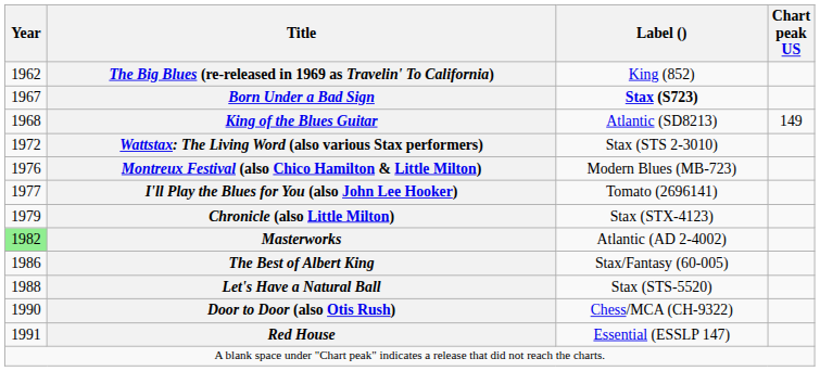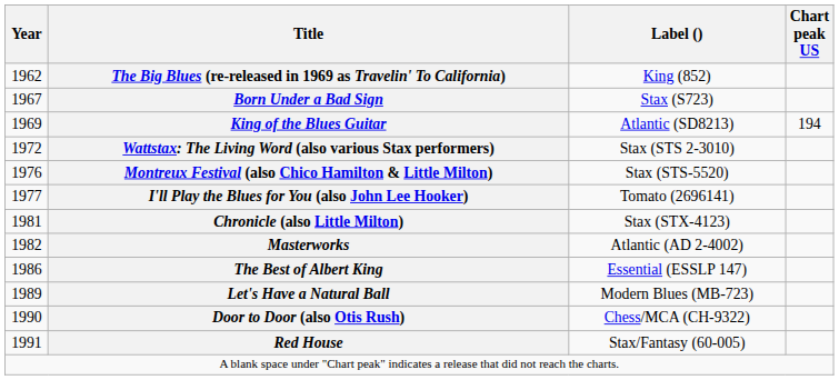 <table class="wikitable plainrowheaders" style="text-align:center;">
 <tr>
 <th scope="col" width=5%>Year</th>
 <th scope="col" width=60%>Title</th>
 <th scope="col" width=25%>Label ()</th>
 <th scope="col" width=5%>Chart<br>peak<br><a href='#'>US</a></th>
 </tr>
 <tr>
 <td>1962</td>
 <th scope="row"><em><a href='#'>The Big Blues</a></em> (re-released in 1969 as <em>Travelin' To California</em>)</th>
 <td><a href='#'>King</a> (852)</td>
 <td></td>
 </tr>
 <tr>
 <td>1967</td>
 <th scope="row"><em><a href='#'>Born Under a Bad Sign</a></em></th>
-<td><strong><a href='#'>Stax</a> (S723)</strong></td>
+<td><a href='#'>Stax</a> (S723)</td>
 <td></td>
 </tr>
 <tr>
-<td>1968</td>
+<td>1969</td>
 <th scope="row"><em><a href='#'>King of the Blues Guitar</a></em></th>
 <td><a href='#'>Atlantic</a> (SD8213)</td>
-<td>149</td>
+<td>194</td>
 </tr>
 <tr>
 <td>1972</td>
 <th scope="row"><em><a href='#'>Wattstax</a>: The Living Word</em> (also various Stax performers)</th>
 <td>Stax (STS 2-3010)</td>
 <td></td>
 </tr>
 <tr>
 <td>1976</td>
 <th scope="row"><em><a href='#'>Montreux Festival</a></em> (also <a href='#'>Chico Hamilton</a> & <a href='#'>Little Milton</a>)</th>
-<td>Modern Blues (MB-723)</td>
+<td>Stax (STS-5520)</td>
 <td></td>
 </tr>
 <tr>
 <td>1977</td>
 <th scope="row"><em>I'll Play the Blues for You</em> (also <a href='#'>John Lee Hooker</a>)</th>
 <td>Tomato (2696141)</td>
 <td></td>
 </tr>
 <tr>
-<td>1979</td>
+<td>1981</td>
 <th scope="row"><em>Chronicle</em> (also <a href='#'>Little Milton</a>)</th>
 <td>Stax (STX-4123)</td>
 <td></td>
 </tr>
 <tr>
-<td style="background: lightgreen;">1982</td>
+<td>1982</td>
 <th scope="row"><em>Masterworks</em></th>
 <td>Atlantic (AD 2-4002)</td>
 <td></td>
 </tr>
 <tr>
 <td>1986</td>
 <th scope="row"><em>The Best of Albert King</em></th>
-<td>Stax/Fantasy (60-005)</td>
+<td><a href='#'>Essential</a> (ESSLP 147)</td>
 <td></td>
 </tr>
 <tr>
-<td>1988</td>
+<td>1989</td>
 <th scope="row"><em>Let's Have a Natural Ball</em></th>
-<td>Stax (STS-5520)</td>
+<td>Modern Blues (MB-723)</td>
 <td></td>
 </tr>
 <tr>
 <td>1990</td>
 <th scope="row"><em>Door to Door</em> (also <a href='#'>Otis Rush</a>)</th>
 <td><a href='#'>Chess</a>/MCA (CH-9322)</td>
 <td></td>
 </tr>
 <tr>
 <td>1991</td>
 <th scope="row"><em>Red House</em></th>
-<td><a href='#'>Essential</a> (ESSLP 147)</td>
+<td>Stax/Fantasy (60-005)</td>
 <td></td>
 </tr>
 <tr>
 <td colspan="5" style="font-size: 80%">A blank space under "Chart peak" indicates a release that did not reach the charts.</td>
 </tr>
 </table>
